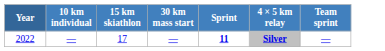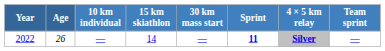 <table class="wikitable" style="font-size:95%; text-align:center; border:grey solid 1px; border-collapse:collapse; background:#ffffff;">
 <tr>
 <th style="background-color:#369; color:white; width:60px;"> Year </th>
+<th style="background-color:#369; color:white; width:40px;"> Age </th>
 <th style="background-color:#4180be; color:white; width:75px;"> 10 km <br> individual </th>
 <th style="background-color:#4180be; color:white; width:75px;"> 15 km <br> skiathlon </th>
 <th style="background-color:#4180be; color:white; width:75px;"> 30 km <br> mass start </th>
 <th style="background-color:#4180be; color:white; width:75px;"> Sprint </th>
 <th style="background-color:#4180be; color:white; width:75px;"> 4 × 5 km <br> relay </th>
 <th style="background-color:#4180be; color:white; width:75px;"> Team <br> sprint </th>
 </tr>
 <tr>
 <td><a href='#'>2022</a></td>
+<td><em>26</em></td>
 <td><a href='#'>—</a></td>
-<td><a href='#'>17</a></td>
+<td><a href='#'>14</a></td>
 <td><a href='#'>—</a></td>
 <td><strong><a href='#'>11</a></strong></td>
 <td style="background:silver;"><a href='#'><strong>Silver</strong></a></td>
 <td><a href='#'>—</a></td>
 </tr>
 </table>
